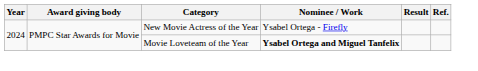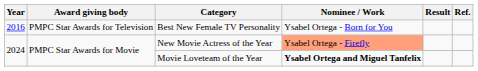 <table class="wikitable sortable" style="font-size: 88%">
 <tr>
 <th>Year</th>
 <th>Award giving body</th>
 <th>Category</th>
 <th>Nominee / Work</th>
 <th>Result</th>
 <th>Ref.</th>
 </tr>
 <tr>
+<td><a href='#'>2016</a></td>
+<td>PMPC Star Awards for Television</td>
+<td>Best New Female TV Personality</td>
+<td>Ysabel Ortega - <a href='#'>Born for You</a></td>
+<td></td>
+<td></td>
+</tr>
+<tr>
 <td rowspan=2>2024</td>
 <td rowspan="2">PMPC Star Awards for Movie</td>
 <td>New Movie Actress of the Year</td>
-<td>Ysabel Ortega - <a href='#'>Firefly</a></td>
+<td style="background: lightsalmon;">Ysabel Ortega - <a href='#'>Firefly</a></td>
 <td></td>
 <td></td>
 </tr>
 <tr>
 <td>Movie Loveteam of the Year</td>
 <td><strong>Ysabel Ortega and Miguel Tanfelix</strong></td>
 <td></td>
 <td></td>
 </tr>
 </table>
